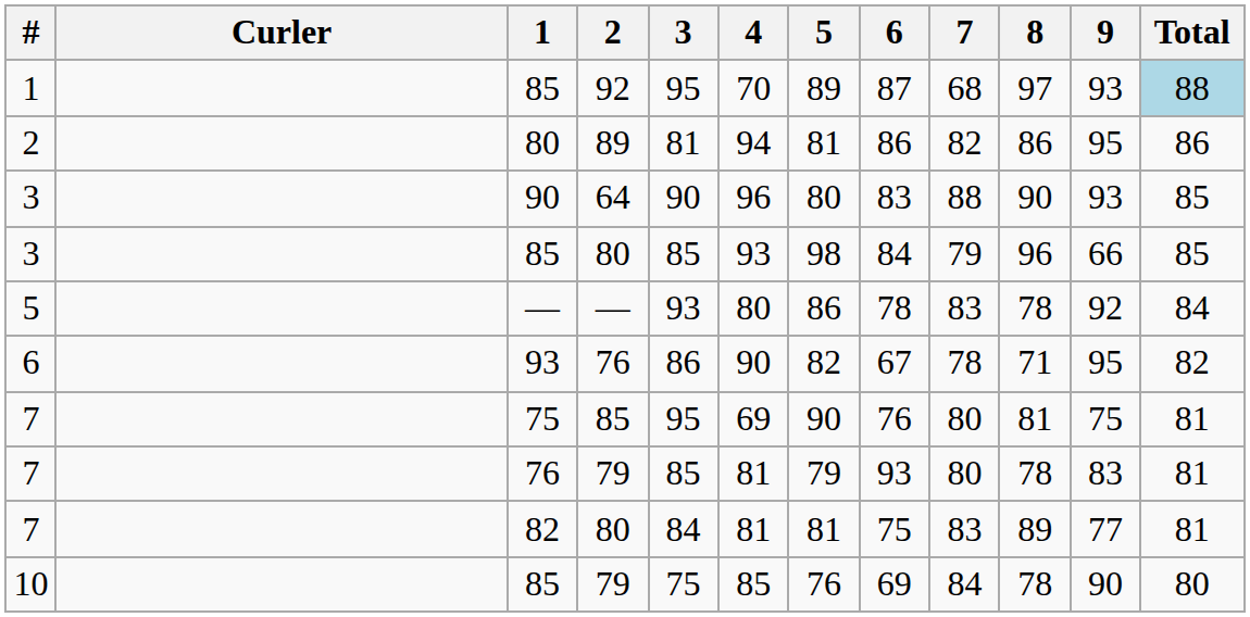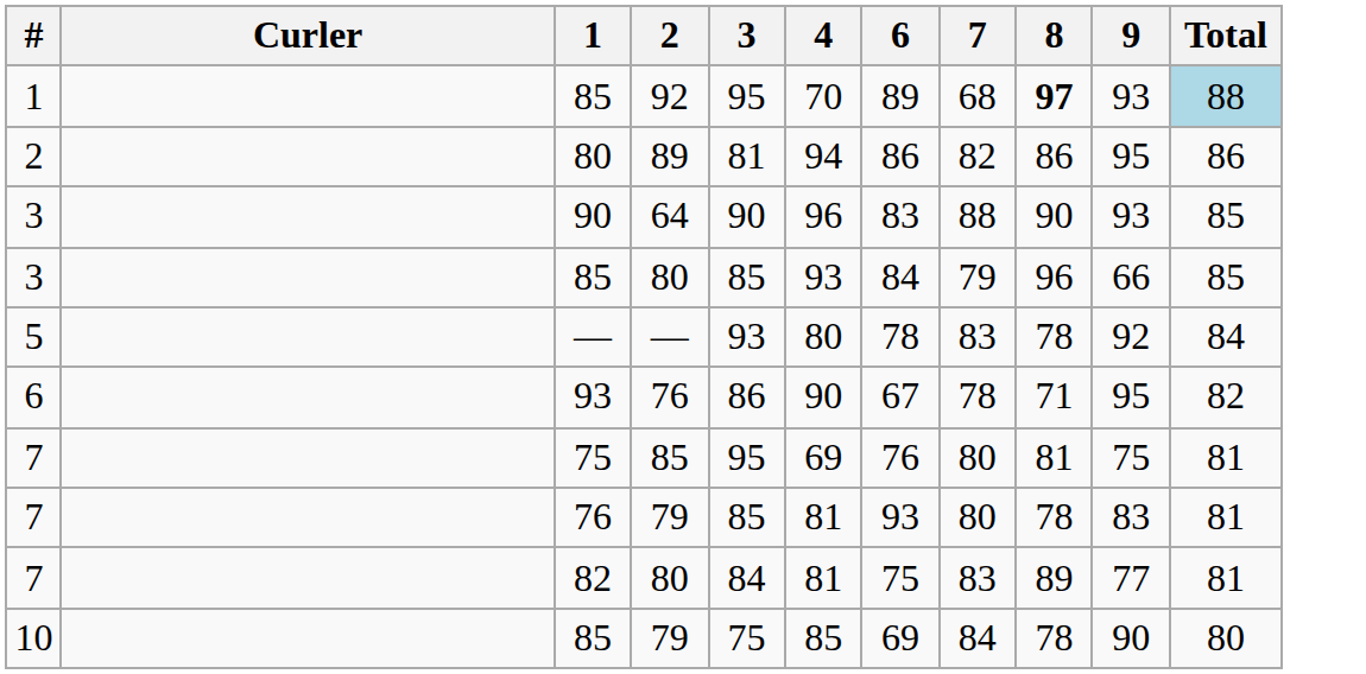 <table class="wikitable sortable" style="text-align:center">
 <tr>
 <th>#</th>
 <th width=200>Curler</th>
 <th width=25>1</th>
 <th width=25>2</th>
 <th width=25>3</th>
 <th width=25>4</th>
-<th width=25>5</th>
 <th width=25>6</th>
 <th width=25>7</th>
 <th width=25>8</th>
 <th width=25>9</th>
 <th width=40>Total</th>
 </tr>
 <tr>
 <td>1</td>
 <td align=left></td>
 <td>85</td>
 <td>92</td>
 <td>95</td>
 <td>70</td>
 <td>89</td>
-<td>87</td>
 <td>68</td>
-<td>97</td>
+<td><strong>97</strong></td>
 <td>93</td>
 <td style="background: lightblue;">88</td>
 </tr>
 <tr>
 <td>2</td>
 <td align=left></td>
 <td>80</td>
 <td>89</td>
 <td>81</td>
 <td>94</td>
-<td>81</td>
 <td>86</td>
 <td>82</td>
 <td>86</td>
 <td>95</td>
 <td>86</td>
 </tr>
 <tr>
 <td>3</td>
 <td align=left></td>
 <td>90</td>
 <td>64</td>
 <td>90</td>
 <td>96</td>
-<td>80</td>
 <td>83</td>
 <td>88</td>
 <td>90</td>
 <td>93</td>
 <td>85</td>
 </tr>
 <tr>
 <td>3</td>
 <td align=left></td>
 <td>85</td>
 <td>80</td>
 <td>85</td>
 <td>93</td>
-<td>98</td>
 <td>84</td>
 <td>79</td>
 <td>96</td>
 <td>66</td>
 <td>85</td>
 </tr>
 <tr>
 <td>5</td>
 <td align=left></td>
 <td>—</td>
 <td>—</td>
 <td>93</td>
 <td>80</td>
-<td>86</td>
 <td>78</td>
 <td>83</td>
 <td>78</td>
 <td>92</td>
 <td>84</td>
 </tr>
 <tr>
 <td>6</td>
 <td align=left></td>
 <td>93</td>
 <td>76</td>
 <td>86</td>
 <td>90</td>
-<td>82</td>
 <td>67</td>
 <td>78</td>
 <td>71</td>
 <td>95</td>
 <td>82</td>
 </tr>
 <tr>
 <td>7</td>
 <td align=left></td>
 <td>75</td>
 <td>85</td>
 <td>95</td>
 <td>69</td>
-<td>90</td>
 <td>76</td>
 <td>80</td>
 <td>81</td>
 <td>75</td>
 <td>81</td>
 </tr>
 <tr>
 <td>7</td>
 <td align=left></td>
 <td>76</td>
 <td>79</td>
 <td>85</td>
 <td>81</td>
-<td>79</td>
 <td>93</td>
 <td>80</td>
 <td>78</td>
 <td>83</td>
 <td>81</td>
 </tr>
 <tr>
 <td>7</td>
 <td align=left></td>
 <td>82</td>
 <td>80</td>
 <td>84</td>
-<td>81</td>
 <td>81</td>
 <td>75</td>
 <td>83</td>
 <td>89</td>
 <td>77</td>
 <td>81</td>
 </tr>
 <tr>
 <td>10</td>
 <td align=left></td>
 <td>85</td>
 <td>79</td>
 <td>75</td>
 <td>85</td>
-<td>76</td>
 <td>69</td>
 <td>84</td>
 <td>78</td>
 <td>90</td>
 <td>80</td>
 </tr>
 </table>
